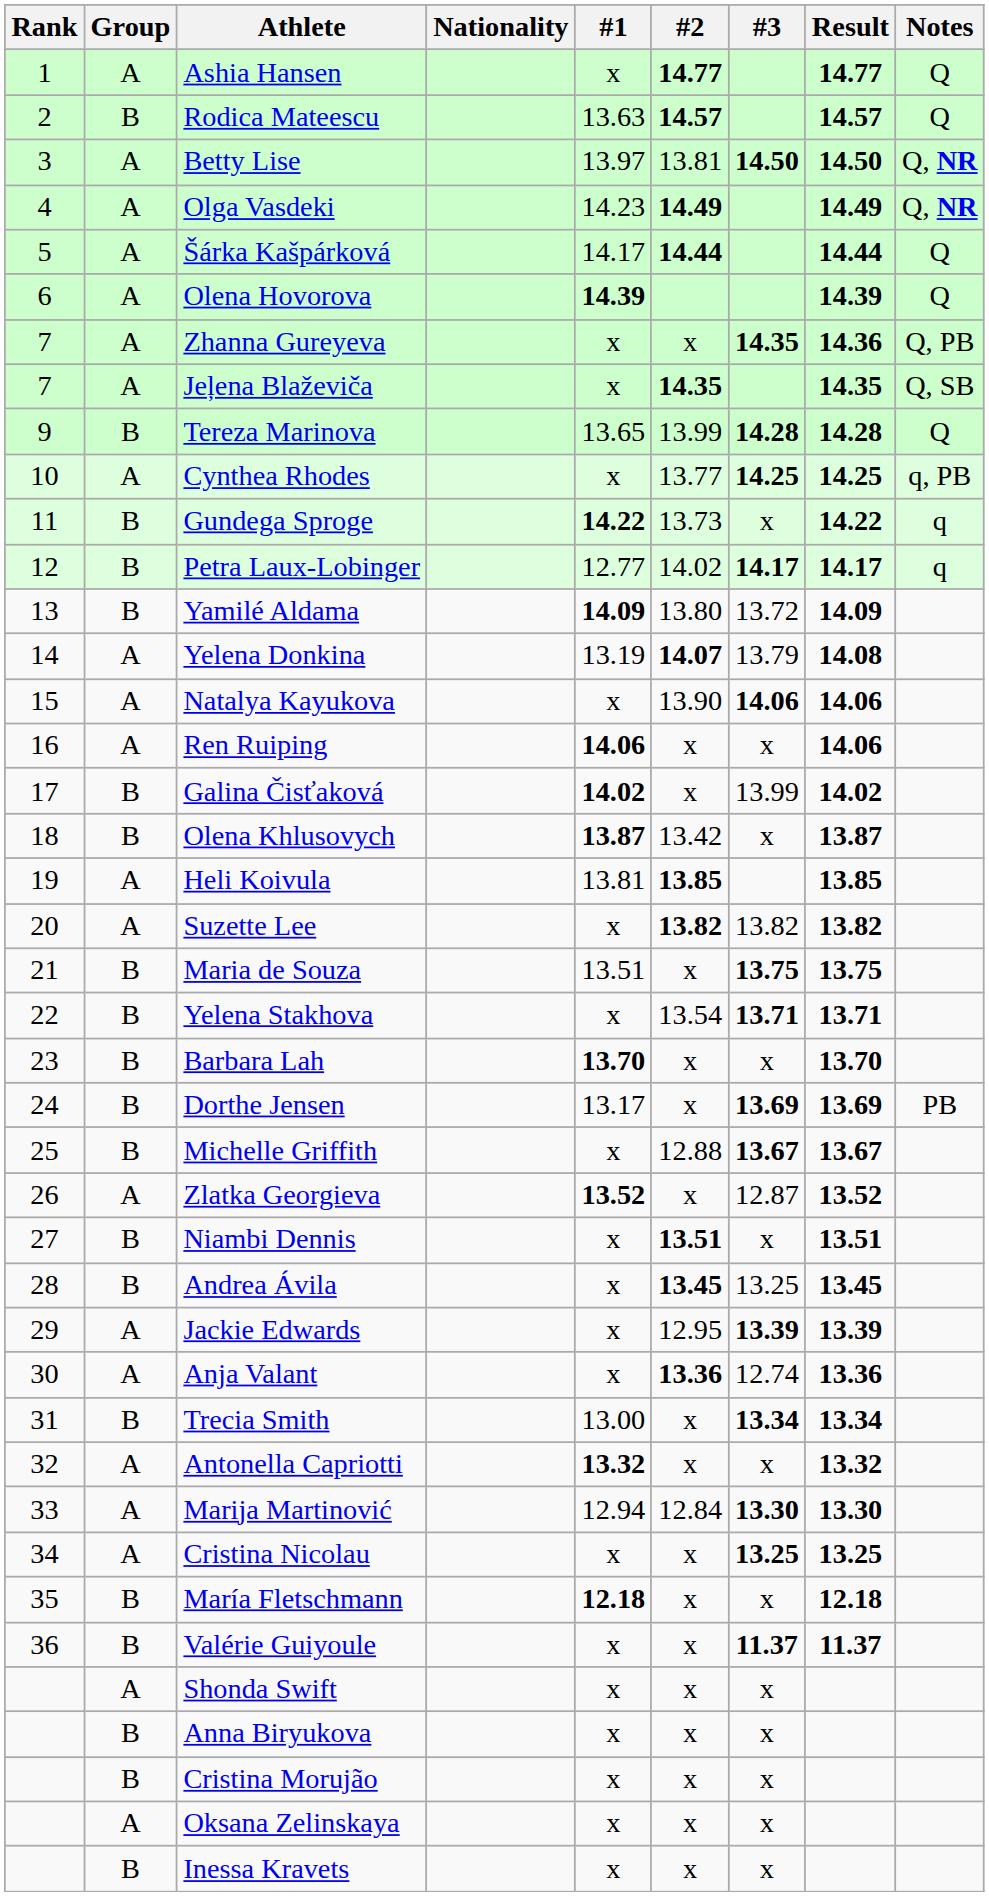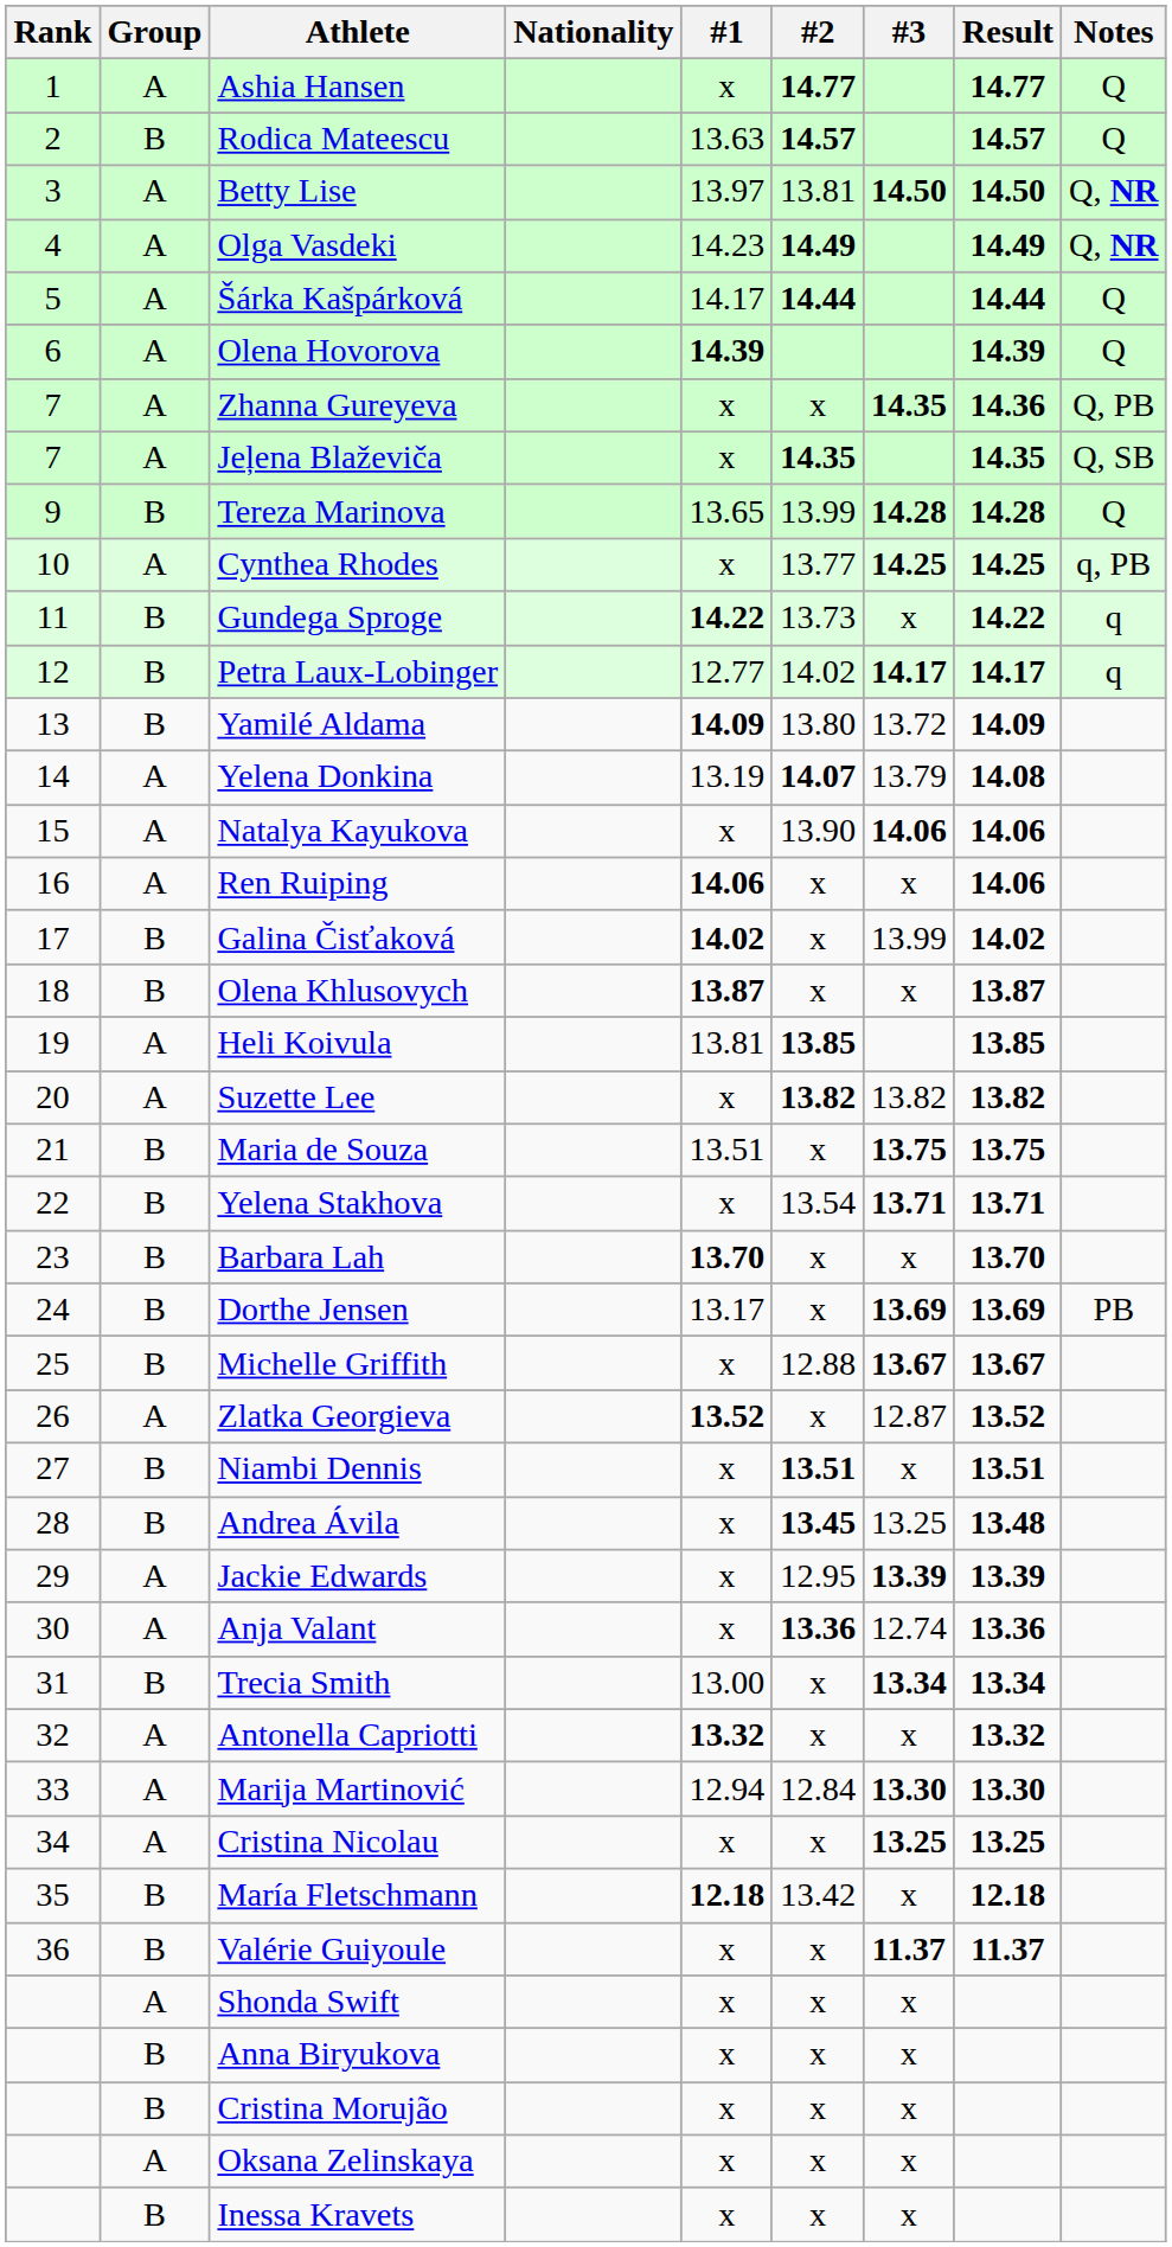 <table class="wikitable sortable" style="text-align:center">
 <tr>
 <th>Rank</th>
 <th>Group</th>
 <th>Athlete</th>
 <th>Nationality</th>
 <th>#1</th>
 <th>#2</th>
 <th>#3</th>
 <th>Result</th>
 <th>Notes</th>
 </tr>
 <tr bgcolor=ccffcc>
 <td>1</td>
 <td>A</td>
 <td align=left><a href='#'>Ashia Hansen</a></td>
 <td align=left></td>
 <td>x</td>
 <td><strong>14.77</strong></td>
 <td></td>
 <td><strong>14.77</strong></td>
 <td>Q</td>
 </tr>
 <tr bgcolor=ccffcc>
 <td>2</td>
 <td>B</td>
 <td align=left><a href='#'>Rodica Mateescu</a></td>
 <td align=left></td>
 <td>13.63</td>
 <td><strong>14.57</strong></td>
 <td></td>
 <td><strong>14.57</strong></td>
 <td>Q</td>
 </tr>
 <tr bgcolor=ccffcc>
 <td>3</td>
 <td>A</td>
 <td align=left><a href='#'>Betty Lise</a></td>
 <td align=left></td>
 <td>13.97</td>
 <td>13.81</td>
 <td><strong>14.50</strong></td>
 <td><strong>14.50</strong></td>
 <td>Q, <strong><a href='#'>NR</a></strong></td>
 </tr>
 <tr bgcolor=ccffcc>
 <td>4</td>
 <td>A</td>
 <td align=left><a href='#'>Olga Vasdeki</a></td>
 <td align=left></td>
 <td>14.23</td>
 <td><strong>14.49</strong></td>
 <td></td>
 <td><strong>14.49</strong></td>
 <td>Q, <strong><a href='#'>NR</a></strong></td>
 </tr>
 <tr bgcolor=ccffcc>
 <td>5</td>
 <td>A</td>
 <td align=left><a href='#'>Šárka Kašpárková</a></td>
 <td align=left></td>
 <td>14.17</td>
 <td><strong>14.44</strong></td>
 <td></td>
 <td><strong>14.44</strong></td>
 <td>Q</td>
 </tr>
 <tr bgcolor=ccffcc>
 <td>6</td>
 <td>A</td>
 <td align=left><a href='#'>Olena Hovorova</a></td>
 <td align=left></td>
 <td><strong>14.39</strong></td>
 <td></td>
 <td></td>
 <td><strong>14.39</strong></td>
 <td>Q</td>
 </tr>
 <tr bgcolor=ccffcc>
 <td>7</td>
 <td>A</td>
 <td align=left><a href='#'>Zhanna Gureyeva</a></td>
 <td align=left></td>
 <td>x</td>
 <td>x</td>
 <td><strong>14.35</strong></td>
 <td><strong>14.36</strong></td>
 <td>Q, PB</td>
 </tr>
 <tr bgcolor=ccffcc>
 <td>7</td>
 <td>A</td>
 <td align=left><a href='#'>Jeļena Blaževiča</a></td>
 <td align=left></td>
 <td>x</td>
 <td><strong>14.35</strong></td>
 <td></td>
 <td><strong>14.35</strong></td>
 <td>Q, SB</td>
 </tr>
 <tr bgcolor=ccffcc>
 <td>9</td>
 <td>B</td>
 <td align=left><a href='#'>Tereza Marinova</a></td>
 <td align=left></td>
 <td>13.65</td>
 <td>13.99</td>
 <td><strong>14.28</strong></td>
 <td><strong>14.28</strong></td>
 <td>Q</td>
 </tr>
 <tr bgcolor=ddffdd>
 <td>10</td>
 <td>A</td>
 <td align=left><a href='#'>Cynthea Rhodes</a></td>
 <td align=left></td>
 <td>x</td>
 <td>13.77</td>
 <td><strong>14.25</strong></td>
 <td><strong>14.25</strong></td>
 <td>q, PB</td>
 </tr>
 <tr bgcolor=ddffdd>
 <td>11</td>
 <td>B</td>
 <td align=left><a href='#'>Gundega Sproge</a></td>
 <td align=left></td>
 <td><strong>14.22</strong></td>
 <td>13.73</td>
 <td>x</td>
 <td><strong>14.22</strong></td>
 <td>q</td>
 </tr>
 <tr bgcolor=ddffdd>
 <td>12</td>
 <td>B</td>
 <td align=left><a href='#'>Petra Laux-Lobinger</a></td>
 <td align=left></td>
 <td>12.77</td>
 <td>14.02</td>
 <td><strong>14.17</strong></td>
 <td><strong>14.17</strong></td>
 <td>q</td>
 </tr>
 <tr>
 <td>13</td>
 <td>B</td>
 <td align=left><a href='#'>Yamilé Aldama</a></td>
 <td align=left></td>
 <td><strong>14.09</strong></td>
 <td>13.80</td>
 <td>13.72</td>
 <td><strong>14.09</strong></td>
 <td></td>
 </tr>
 <tr>
 <td>14</td>
 <td>A</td>
 <td align=left><a href='#'>Yelena Donkina</a></td>
 <td align=left></td>
 <td>13.19</td>
 <td><strong>14.07</strong></td>
 <td>13.79</td>
 <td><strong>14.08</strong></td>
 <td></td>
 </tr>
 <tr>
 <td>15</td>
 <td>A</td>
 <td align=left><a href='#'>Natalya Kayukova</a></td>
 <td align=left></td>
 <td>x</td>
 <td>13.90</td>
 <td><strong>14.06</strong></td>
 <td><strong>14.06</strong></td>
 <td></td>
 </tr>
 <tr>
 <td>16</td>
 <td>A</td>
 <td align=left><a href='#'>Ren Ruiping</a></td>
 <td align=left></td>
 <td><strong>14.06</strong></td>
 <td>x</td>
 <td>x</td>
 <td><strong>14.06</strong></td>
 <td></td>
 </tr>
 <tr>
 <td>17</td>
 <td>B</td>
 <td align=left><a href='#'>Galina Čisťaková</a></td>
 <td align=left></td>
 <td><strong>14.02</strong></td>
 <td>x</td>
 <td>13.99</td>
 <td><strong>14.02</strong></td>
 <td></td>
 </tr>
 <tr>
 <td>18</td>
 <td>B</td>
 <td align=left><a href='#'>Olena Khlusovych</a></td>
 <td align=left></td>
 <td><strong>13.87</strong></td>
-<td>13.42</td>
+<td>x</td>
 <td>x</td>
 <td><strong>13.87</strong></td>
 <td></td>
 </tr>
 <tr>
 <td>19</td>
 <td>A</td>
 <td align=left><a href='#'>Heli Koivula</a></td>
 <td align=left></td>
 <td>13.81</td>
 <td><strong>13.85</strong></td>
 <td></td>
 <td><strong>13.85</strong></td>
 <td></td>
 </tr>
 <tr>
 <td>20</td>
 <td>A</td>
 <td align=left><a href='#'>Suzette Lee</a></td>
 <td align=left></td>
 <td>x</td>
 <td><strong>13.82</strong></td>
 <td>13.82</td>
 <td><strong>13.82</strong></td>
 <td></td>
 </tr>
 <tr>
 <td>21</td>
 <td>B</td>
 <td align=left><a href='#'>Maria de Souza</a></td>
 <td align=left></td>
 <td>13.51</td>
 <td>x</td>
 <td><strong>13.75</strong></td>
 <td><strong>13.75</strong></td>
 <td></td>
 </tr>
 <tr>
 <td>22</td>
 <td>B</td>
 <td align=left><a href='#'>Yelena Stakhova</a></td>
 <td align=left></td>
 <td>x</td>
 <td>13.54</td>
 <td><strong>13.71</strong></td>
 <td><strong>13.71</strong></td>
 <td></td>
 </tr>
 <tr>
 <td>23</td>
 <td>B</td>
 <td align=left><a href='#'>Barbara Lah</a></td>
 <td align=left></td>
 <td><strong>13.70</strong></td>
 <td>x</td>
 <td>x</td>
 <td><strong>13.70</strong></td>
 <td></td>
 </tr>
 <tr>
 <td>24</td>
 <td>B</td>
 <td align=left><a href='#'>Dorthe Jensen</a></td>
 <td align=left></td>
 <td>13.17</td>
 <td>x</td>
 <td><strong>13.69</strong></td>
 <td><strong>13.69</strong></td>
 <td>PB</td>
 </tr>
 <tr>
 <td>25</td>
 <td>B</td>
 <td align=left><a href='#'>Michelle Griffith</a></td>
 <td align=left></td>
 <td>x</td>
 <td>12.88</td>
 <td><strong>13.67</strong></td>
 <td><strong>13.67</strong></td>
 <td></td>
 </tr>
 <tr>
 <td>26</td>
 <td>A</td>
 <td align=left><a href='#'>Zlatka Georgieva</a></td>
 <td align=left></td>
 <td><strong>13.52</strong></td>
 <td>x</td>
 <td>12.87</td>
 <td><strong>13.52</strong></td>
 <td></td>
 </tr>
 <tr>
 <td>27</td>
 <td>B</td>
 <td align=left><a href='#'>Niambi Dennis</a></td>
 <td align=left></td>
 <td>x</td>
 <td><strong>13.51</strong></td>
 <td>x</td>
 <td><strong>13.51</strong></td>
 <td></td>
 </tr>
 <tr>
 <td>28</td>
 <td>B</td>
 <td align=left><a href='#'>Andrea Ávila</a></td>
 <td align=left></td>
 <td>x</td>
 <td><strong>13.45</strong></td>
 <td>13.25</td>
-<td><strong>13.45</strong></td>
+<td><strong>13.48</strong></td>
 <td></td>
 </tr>
 <tr>
 <td>29</td>
 <td>A</td>
 <td align=left><a href='#'>Jackie Edwards</a></td>
 <td align=left></td>
 <td>x</td>
 <td>12.95</td>
 <td><strong>13.39</strong></td>
 <td><strong>13.39</strong></td>
 <td></td>
 </tr>
 <tr>
 <td>30</td>
 <td>A</td>
 <td align=left><a href='#'>Anja Valant</a></td>
 <td align=left></td>
 <td>x</td>
 <td><strong>13.36</strong></td>
 <td>12.74</td>
 <td><strong>13.36</strong></td>
 <td></td>
 </tr>
 <tr>
 <td>31</td>
 <td>B</td>
 <td align=left><a href='#'>Trecia Smith</a></td>
 <td align=left></td>
 <td>13.00</td>
 <td>x</td>
 <td><strong>13.34</strong></td>
 <td><strong>13.34</strong></td>
 <td></td>
 </tr>
 <tr>
 <td>32</td>
 <td>A</td>
 <td align=left><a href='#'>Antonella Capriotti</a></td>
 <td align=left></td>
 <td><strong>13.32</strong></td>
 <td>x</td>
 <td>x</td>
 <td><strong>13.32</strong></td>
 <td></td>
 </tr>
 <tr>
 <td>33</td>
 <td>A</td>
 <td align=left><a href='#'>Marija Martinović</a></td>
 <td align=left></td>
 <td>12.94</td>
 <td>12.84</td>
 <td><strong>13.30</strong></td>
 <td><strong>13.30</strong></td>
 <td></td>
 </tr>
 <tr>
 <td>34</td>
 <td>A</td>
 <td align=left><a href='#'>Cristina Nicolau</a></td>
 <td align=left></td>
 <td>x</td>
 <td>x</td>
 <td><strong>13.25</strong></td>
 <td><strong>13.25</strong></td>
 <td></td>
 </tr>
 <tr>
 <td>35</td>
 <td>B</td>
 <td align=left><a href='#'>María Fletschmann</a></td>
 <td align=left></td>
 <td><strong>12.18</strong></td>
-<td>x</td>
+<td>13.42</td>
 <td>x</td>
 <td><strong>12.18</strong></td>
 <td></td>
 </tr>
 <tr>
 <td>36</td>
 <td>B</td>
 <td align=left><a href='#'>Valérie Guiyoule</a></td>
 <td align=left></td>
 <td>x</td>
 <td>x</td>
 <td><strong>11.37</strong></td>
 <td><strong>11.37</strong></td>
 <td></td>
 </tr>
 <tr>
 <td></td>
 <td>A</td>
 <td align=left><a href='#'>Shonda Swift</a></td>
 <td align=left></td>
 <td>x</td>
 <td>x</td>
 <td>x</td>
 <td><strong></strong></td>
 <td></td>
 </tr>
 <tr>
 <td></td>
 <td>B</td>
 <td align=left><a href='#'>Anna Biryukova</a></td>
 <td align=left></td>
 <td>x</td>
 <td>x</td>
 <td>x</td>
 <td><strong></strong></td>
 <td></td>
 </tr>
 <tr>
 <td></td>
 <td>B</td>
 <td align=left><a href='#'>Cristina Morujão</a></td>
 <td align=left></td>
 <td>x</td>
 <td>x</td>
 <td>x</td>
 <td><strong></strong></td>
 <td></td>
 </tr>
 <tr>
 <td></td>
 <td>A</td>
 <td align=left><a href='#'>Oksana Zelinskaya</a></td>
 <td align=left></td>
 <td>x</td>
 <td>x</td>
 <td>x</td>
 <td><strong></strong></td>
 <td></td>
 </tr>
 <tr>
 <td></td>
 <td>B</td>
 <td align=left><a href='#'>Inessa Kravets</a></td>
 <td align=left></td>
 <td>x</td>
 <td>x</td>
 <td>x</td>
 <td><strong></strong></td>
 <td></td>
 </tr>
 </table>
